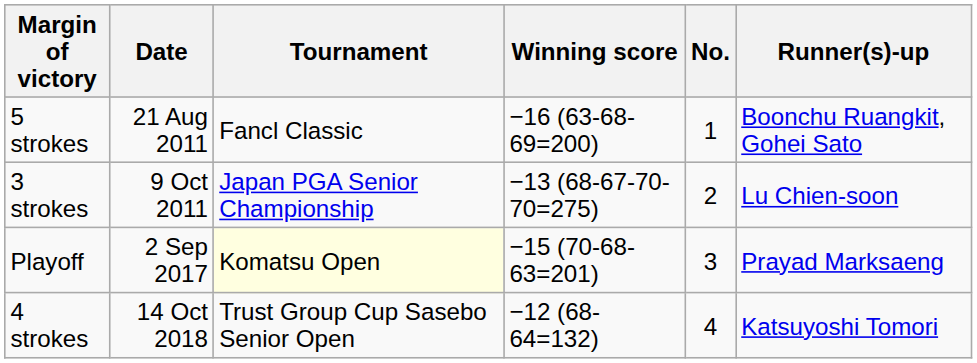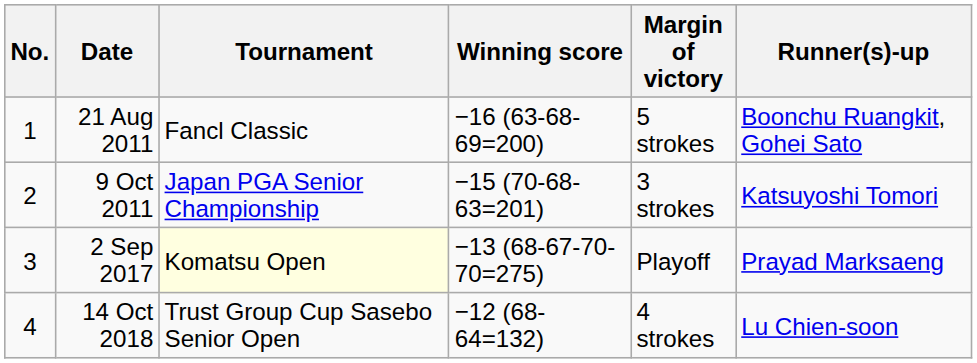 <table class="wikitable" style="font-size:95%;">
 <tr>
-<th>Margin of<br>victory</th>
+<th>No.</th>
 <th>Date</th>
 <th>Tournament</th>
 <th>Winning score</th>
-<th>No.</th>
+<th>Margin of<br>victory</th>
 <th>Runner(s)-up</th>
 </tr>
 <tr>
-<td>5 strokes</td>
+<td align=center>1</td>
 <td align=right>21 Aug 2011</td>
 <td>Fancl Classic</td>
 <td>−16 (63-68-69=200)</td>
-<td align=center>1</td>
+<td>5 strokes</td>
 <td> <a href='#'>Boonchu Ruangkit</a>,  <a href='#'>Gohei Sato</a></td>
 </tr>
 <tr>
-<td>3 strokes</td>
+<td align=center>2</td>
 <td align=right>9 Oct 2011</td>
 <td><a href='#'>Japan PGA Senior Championship</a></td>
-<td>−13 (68-67-70-70=275)</td>
-<td align=center>2</td>
-<td> <a href='#'>Lu Chien-soon</a></td>
+<td>−15 (70-68-63=201)</td>
+<td>3 strokes</td>
+<td> <a href='#'>Katsuyoshi Tomori</a></td>
 </tr>
 <tr>
-<td>Playoff</td>
+<td align=center>3</td>
 <td align=right>2 Sep 2017</td>
 <td style="background: lightyellow;">Komatsu Open</td>
-<td>−15 (70-68-63=201)</td>
-<td align=center>3</td>
+<td>−13 (68-67-70-70=275)</td>
+<td>Playoff</td>
 <td> <a href='#'>Prayad Marksaeng</a></td>
 </tr>
 <tr>
-<td>4 strokes</td>
+<td align=center>4</td>
 <td align=right>14 Oct 2018</td>
 <td>Trust Group Cup Sasebo Senior Open</td>
 <td>−12 (68-64=132)</td>
-<td align=center>4</td>
-<td> <a href='#'>Katsuyoshi Tomori</a></td>
+<td>4 strokes</td>
+<td> <a href='#'>Lu Chien-soon</a></td>
 </tr>
 </table>
